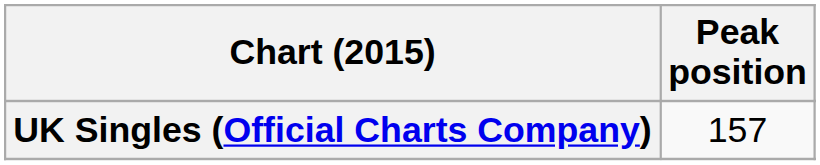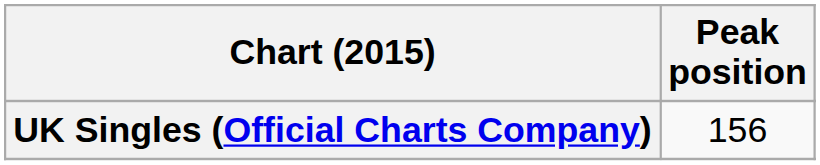 <table class="wikitable sortable plainrowheaders" style="text-align:center">
 <tr>
 <th scope="col">Chart (2015)</th>
 <th scope="col">Peak<br>position</th>
 </tr>
 <tr>
 </tr>
 <tr>
 </tr>
 <tr>
 <th scope="row">UK Singles (<a href='#'>Official Charts Company</a>) </th>
-<td>157</td>
+<td>156</td>
 </tr>
 <tr>
 </tr>
 <tr>
 </tr>
 <tr>
 </tr>
 </table>
